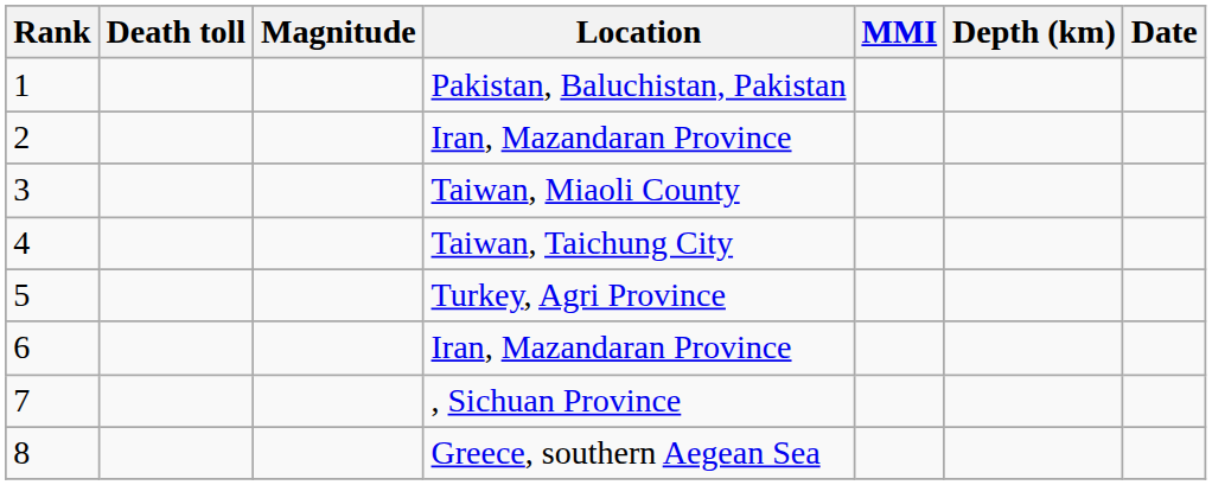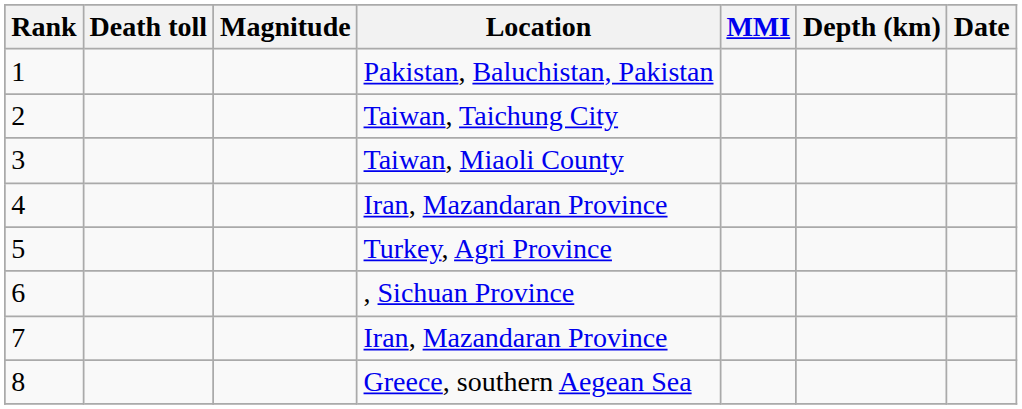 <table class="sortable wikitable" style="font-size:100%;">
 <tr>
 <th>Rank</th>
 <th>Death toll</th>
 <th>Magnitude</th>
 <th>Location</th>
 <th><a href='#'>MMI</a></th>
 <th>Depth (km)</th>
 <th>Date</th>
 </tr>
 <tr>
 <td>1</td>
 <td></td>
 <td></td>
 <td> <a href='#'>Pakistan</a>, <a href='#'>Baluchistan, Pakistan</a></td>
 <td></td>
 <td></td>
 <td></td>
 </tr>
 <tr>
 <td>2</td>
 <td></td>
 <td></td>
-<td> <a href='#'>Iran</a>, <a href='#'>Mazandaran Province</a></td>
+<td> <a href='#'>Taiwan</a>, <a href='#'>Taichung City</a></td>
 <td></td>
 <td></td>
 <td></td>
 </tr>
 <tr>
 <td>3</td>
 <td></td>
 <td></td>
 <td> <a href='#'>Taiwan</a>, <a href='#'>Miaoli County</a></td>
 <td></td>
 <td></td>
 <td></td>
 </tr>
 <tr>
 <td>4</td>
 <td></td>
 <td></td>
-<td> <a href='#'>Taiwan</a>, <a href='#'>Taichung City</a></td>
+<td> <a href='#'>Iran</a>, <a href='#'>Mazandaran Province</a></td>
 <td></td>
 <td></td>
 <td></td>
 </tr>
 <tr>
 <td>5</td>
 <td></td>
 <td></td>
 <td> <a href='#'>Turkey</a>, <a href='#'>Agri Province</a></td>
 <td></td>
 <td></td>
 <td></td>
 </tr>
 <tr>
 <td>6</td>
 <td></td>
 <td></td>
-<td> <a href='#'>Iran</a>, <a href='#'>Mazandaran Province</a></td>
+<td>, <a href='#'>Sichuan Province</a></td>
 <td></td>
 <td></td>
 <td></td>
 </tr>
 <tr>
 <td>7</td>
 <td></td>
 <td></td>
-<td>, <a href='#'>Sichuan Province</a></td>
+<td> <a href='#'>Iran</a>, <a href='#'>Mazandaran Province</a></td>
 <td></td>
 <td></td>
 <td></td>
 </tr>
 <tr>
 <td>8</td>
 <td></td>
 <td></td>
 <td> <a href='#'>Greece</a>, southern <a href='#'>Aegean Sea</a></td>
 <td></td>
 <td></td>
 <td></td>
 </tr>
 </table>
